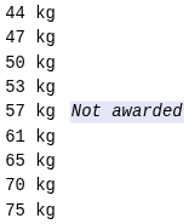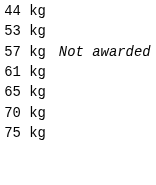 <table>
 <tr>
 <td>44 kg</td>
-<td></td>
-<td></td>
-<td></td>
-</tr>
-<tr>
-<td>47 kg</td>
-<td></td>
-<td></td>
-<td></td>
-</tr>
-<tr>
-<td>50 kg</td>
 <td></td>
 <td></td>
 <td></td>
 </tr>
 <tr>
 <td>53 kg</td>
 <td></td>
 <td></td>
 <td></td>
 </tr>
 <tr>
 <td>57 kg</td>
 <td></td>
 <td></td>
-<td style="background: lavender;"><em>Not awarded</em></td>
+<td><em>Not awarded</em></td>
 </tr>
 <tr>
 <td>61 kg</td>
 <td></td>
 <td></td>
 <td></td>
 </tr>
 <tr>
 <td>65 kg</td>
 <td></td>
 <td></td>
 <td></td>
 </tr>
 <tr>
 <td>70 kg</td>
 <td></td>
 <td></td>
 <td></td>
 </tr>
 <tr>
 <td>75 kg</td>
 <td></td>
 <td></td>
 <td></td>
 </tr>
 </table>
